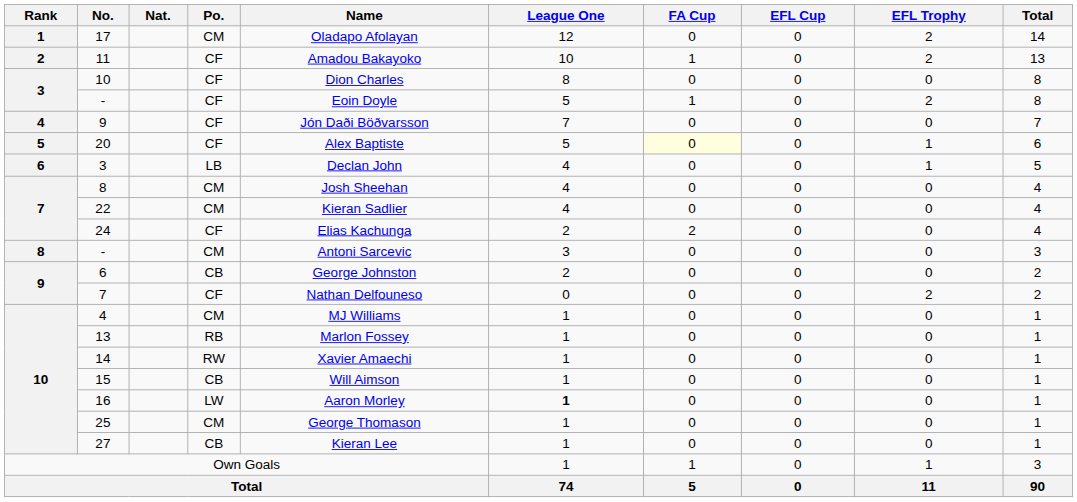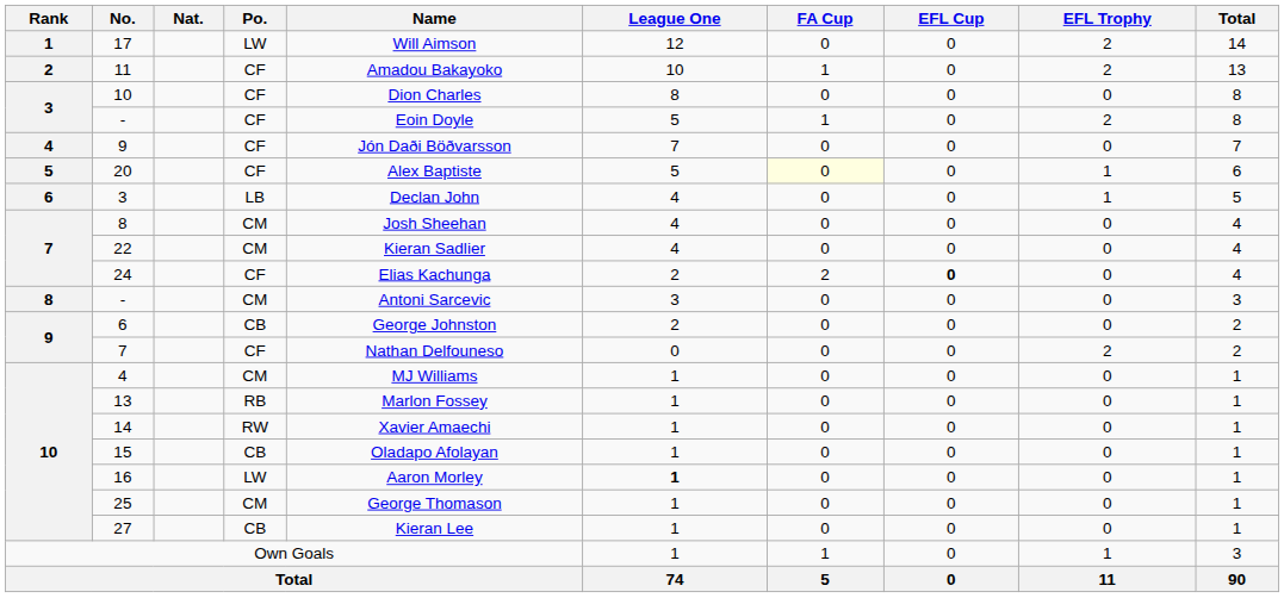 <table class="wikitable" style="text-align:center; font-size:95%; width:95%;">
 <tr>
 <th>Rank</th>
 <th>No.</th>
 <th>Nat.</th>
 <th>Po.</th>
 <th>Name</th>
 <th><a href='#'>League One</a></th>
 <th><a href='#'>FA Cup</a></th>
 <th><a href='#'>EFL Cup</a></th>
 <th><a href='#'>EFL Trophy</a></th>
 <th>Total</th>
 </tr>
 <tr>
 <th rowspan=1>1</th>
 <td>17</td>
 <td></td>
-<td>CM</td>
-<td><a href='#'>Oladapo Afolayan</a></td>
+<td>LW</td>
+<td><a href='#'>Will Aimson</a></td>
 <td>12</td>
 <td>0</td>
 <td>0</td>
 <td>2</td>
 <td>14</td>
 </tr>
 <tr>
 <th rowspan=1>2</th>
 <td>11</td>
 <td></td>
 <td>CF</td>
 <td><a href='#'>Amadou Bakayoko</a></td>
 <td>10</td>
 <td>1</td>
 <td>0</td>
 <td>2</td>
 <td>13</td>
 </tr>
 <tr>
 <th rowspan=2>3</th>
 <td>10</td>
 <td></td>
 <td>CF</td>
 <td><a href='#'>Dion Charles</a></td>
 <td>8</td>
 <td>0</td>
 <td>0</td>
 <td>0</td>
 <td>8</td>
 </tr>
 <tr>
 <td>-</td>
 <td></td>
 <td>CF</td>
 <td><a href='#'>Eoin Doyle</a></td>
 <td>5</td>
 <td>1</td>
 <td>0</td>
 <td>2</td>
 <td>8</td>
 </tr>
 <tr>
 <th rowspan=1>4</th>
 <td>9</td>
 <td></td>
 <td>CF</td>
 <td><a href='#'>Jón Daði Böðvarsson</a></td>
 <td>7</td>
 <td>0</td>
 <td>0</td>
 <td>0</td>
 <td>7</td>
 </tr>
 <tr>
 <th rowspan=1>5</th>
 <td>20</td>
 <td></td>
 <td>CF</td>
 <td><a href='#'>Alex Baptiste</a></td>
 <td>5</td>
 <td style="background: lightyellow;">0</td>
 <td>0</td>
 <td>1</td>
 <td>6</td>
 </tr>
 <tr>
 <th rowspan=1>6</th>
 <td>3</td>
 <td></td>
 <td>LB</td>
 <td><a href='#'>Declan John</a></td>
 <td>4</td>
 <td>0</td>
 <td>0</td>
 <td>1</td>
 <td>5</td>
 </tr>
 <tr>
 <th rowspan=3>7</th>
 <td>8</td>
 <td></td>
 <td>CM</td>
 <td><a href='#'>Josh Sheehan</a></td>
 <td>4</td>
 <td>0</td>
 <td>0</td>
 <td>0</td>
 <td>4</td>
 </tr>
 <tr>
 <td>22</td>
 <td></td>
 <td>CM</td>
 <td><a href='#'>Kieran Sadlier</a></td>
 <td>4</td>
 <td>0</td>
 <td>0</td>
 <td>0</td>
 <td>4</td>
 </tr>
 <tr>
 <td>24</td>
 <td></td>
 <td>CF</td>
 <td><a href='#'>Elias Kachunga</a></td>
 <td>2</td>
 <td>2</td>
-<td>0</td>
+<td><strong>0</strong></td>
 <td>0</td>
 <td>4</td>
 </tr>
 <tr>
 <th rowspan=1>8</th>
 <td>-</td>
 <td></td>
 <td>CM</td>
 <td><a href='#'>Antoni Sarcevic</a></td>
 <td>3</td>
 <td>0</td>
 <td>0</td>
 <td>0</td>
 <td>3</td>
 </tr>
 <tr>
 <th rowspan=2>9</th>
 <td>6</td>
 <td></td>
 <td>CB</td>
 <td><a href='#'>George Johnston</a></td>
 <td>2</td>
 <td>0</td>
 <td>0</td>
 <td>0</td>
 <td>2</td>
 </tr>
 <tr>
 <td>7</td>
 <td></td>
 <td>CF</td>
 <td><a href='#'>Nathan Delfouneso</a></td>
 <td>0</td>
 <td>0</td>
 <td>0</td>
 <td>2</td>
 <td>2</td>
 </tr>
 <tr>
 <th rowspan=7>10</th>
 <td>4</td>
 <td></td>
 <td>CM</td>
 <td><a href='#'>MJ Williams</a></td>
 <td>1</td>
 <td>0</td>
 <td>0</td>
 <td>0</td>
 <td>1</td>
 </tr>
 <tr>
 <td>13</td>
 <td></td>
 <td>RB</td>
 <td><a href='#'>Marlon Fossey</a></td>
 <td>1</td>
 <td>0</td>
 <td>0</td>
 <td>0</td>
 <td>1</td>
 </tr>
 <tr>
 <td>14</td>
 <td></td>
 <td>RW</td>
 <td><a href='#'>Xavier Amaechi</a></td>
 <td>1</td>
 <td>0</td>
 <td>0</td>
 <td>0</td>
 <td>1</td>
 </tr>
 <tr>
 <td>15</td>
 <td></td>
 <td>CB</td>
-<td><a href='#'>Will Aimson</a></td>
+<td><a href='#'>Oladapo Afolayan</a></td>
 <td>1</td>
 <td>0</td>
 <td>0</td>
 <td>0</td>
 <td>1</td>
 </tr>
 <tr>
 <td>16</td>
 <td></td>
 <td>LW</td>
 <td><a href='#'>Aaron Morley</a></td>
 <td><strong>1</strong></td>
 <td>0</td>
 <td>0</td>
 <td>0</td>
 <td>1</td>
 </tr>
 <tr>
 <td>25</td>
 <td></td>
 <td>CM</td>
 <td><a href='#'>George Thomason</a></td>
 <td>1</td>
 <td>0</td>
 <td>0</td>
 <td>0</td>
 <td>1</td>
 </tr>
 <tr>
 <td>27</td>
 <td></td>
 <td>CB</td>
 <td><a href='#'>Kieran Lee</a></td>
 <td>1</td>
 <td>0</td>
 <td>0</td>
 <td>0</td>
 <td>1</td>
 </tr>
 <tr>
 <td colspan=5>Own Goals</td>
 <td>1</td>
 <td>1</td>
 <td>0</td>
 <td>1</td>
 <td>3</td>
 </tr>
 <tr>
 <th colspan=5>Total</th>
 <th>74</th>
 <th>5</th>
 <th>0</th>
 <th>11</th>
 <th>90</th>
 </tr>
 </table>
